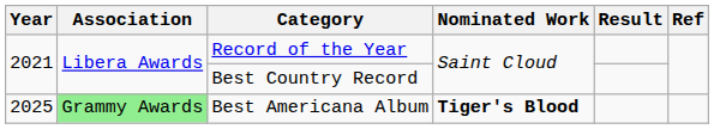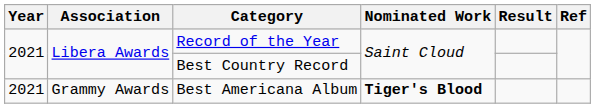 <table class="wikitable">
 <tr>
 <th>Year</th>
 <th>Association</th>
 <th>Category</th>
 <th>Nominated Work</th>
 <th>Result</th>
 <th>Ref</th>
 </tr>
 <tr>
 <td rowspan="2">2021</td>
 <td rowspan="2"><a href='#'>Libera Awards</a></td>
 <td><a href='#'>Record of the Year</a></td>
 <td rowspan="2"><em>Saint Cloud</em></td>
 <td></td>
 <td rowspan="2"></td>
 </tr>
 <tr>
 <td>Best Country Record</td>
 <td></td>
 </tr>
 <tr>
-<td>2025</td>
-<td style="background: lightgreen;">Grammy Awards</td>
+<td>2021</td>
+<td>Grammy Awards</td>
 <td>Best Americana Album</td>
 <td><strong>Tiger's Blood</strong></td>
 <td></td>
 <td></td>
 </tr>
 </table>
